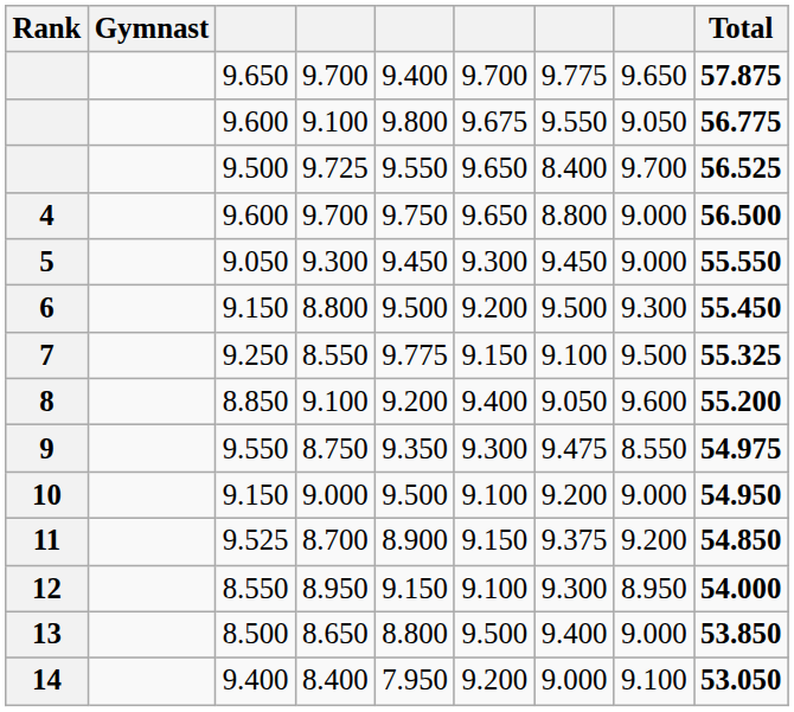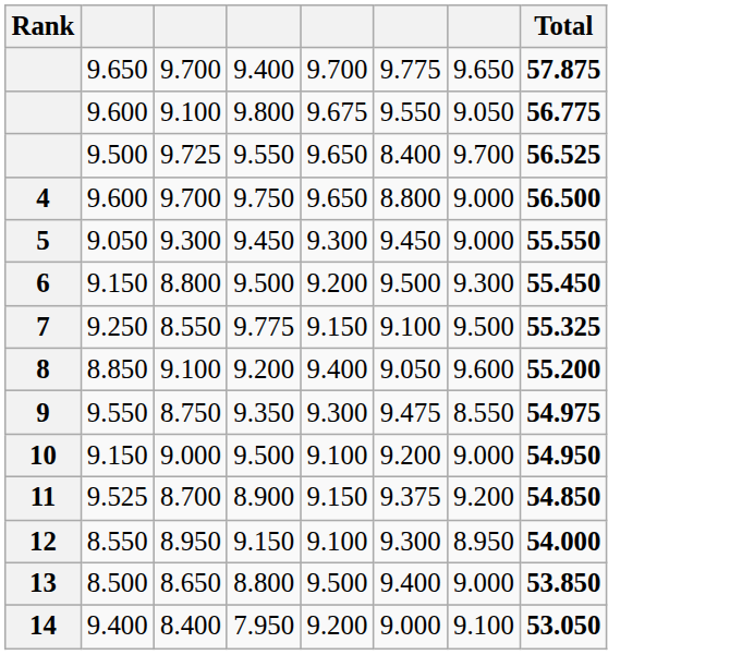 <table class="wikitable sortable">
 <tr>
 <th scope="col">Rank</th>
-<th>Gymnast</th>
 <th scope="col"></th>
 <th scope="col"></th>
 <th scope="col"></th>
 <th scope="col"></th>
 <th scope="col"></th>
 <th scope="col"></th>
 <th scope="col">Total</th>
 </tr>
 <tr>
 <th scope="row"></th>
-<td></td>
 <td>9.650</td>
 <td>9.700</td>
 <td>9.400</td>
 <td>9.700</td>
 <td>9.775</td>
 <td>9.650</td>
 <td><strong>57.875</strong></td>
 </tr>
 <tr>
 <th scope="row"></th>
-<td></td>
 <td>9.600</td>
 <td>9.100</td>
 <td>9.800</td>
 <td>9.675</td>
 <td>9.550</td>
 <td>9.050</td>
 <td><strong>56.775</strong></td>
 </tr>
 <tr>
 <th scope="row"></th>
-<td></td>
 <td>9.500</td>
 <td>9.725</td>
 <td>9.550</td>
 <td>9.650</td>
 <td>8.400</td>
 <td>9.700</td>
 <td><strong>56.525</strong></td>
 </tr>
 <tr>
 <th scope="row">4</th>
-<td></td>
 <td>9.600</td>
 <td>9.700</td>
 <td>9.750</td>
 <td>9.650</td>
 <td>8.800</td>
 <td>9.000</td>
 <td><strong>56.500</strong></td>
 </tr>
 <tr>
 <th scope="row">5</th>
-<td></td>
 <td>9.050</td>
 <td>9.300</td>
 <td>9.450</td>
 <td>9.300</td>
 <td>9.450</td>
 <td>9.000</td>
 <td><strong>55.550</strong></td>
 </tr>
 <tr>
 <th scope="row">6</th>
-<td></td>
 <td>9.150</td>
 <td>8.800</td>
 <td>9.500</td>
 <td>9.200</td>
 <td>9.500</td>
 <td>9.300</td>
 <td><strong>55.450</strong></td>
 </tr>
 <tr>
 <th scope="row">7</th>
-<td></td>
 <td>9.250</td>
 <td>8.550</td>
 <td>9.775</td>
 <td>9.150</td>
 <td>9.100</td>
 <td>9.500</td>
 <td><strong>55.325</strong></td>
 </tr>
 <tr>
 <th scope="row">8</th>
-<td></td>
 <td>8.850</td>
 <td>9.100</td>
 <td>9.200</td>
 <td>9.400</td>
 <td>9.050</td>
 <td>9.600</td>
 <td><strong>55.200</strong></td>
 </tr>
 <tr>
 <th scope="row">9</th>
-<td></td>
 <td>9.550</td>
 <td>8.750</td>
 <td>9.350</td>
 <td>9.300</td>
 <td>9.475</td>
 <td>8.550</td>
 <td><strong>54.975</strong></td>
 </tr>
 <tr>
 <th scope="row">10</th>
-<td></td>
 <td>9.150</td>
 <td>9.000</td>
 <td>9.500</td>
 <td>9.100</td>
 <td>9.200</td>
 <td>9.000</td>
 <td><strong>54.950</strong></td>
 </tr>
 <tr>
 <th scope="row">11</th>
-<td></td>
 <td>9.525</td>
 <td>8.700</td>
 <td>8.900</td>
 <td>9.150</td>
 <td>9.375</td>
 <td>9.200</td>
 <td><strong>54.850</strong></td>
 </tr>
 <tr>
 <th scope="row">12</th>
-<td></td>
 <td>8.550</td>
 <td>8.950</td>
 <td>9.150</td>
 <td>9.100</td>
 <td>9.300</td>
 <td>8.950</td>
 <td><strong>54.000</strong></td>
 </tr>
 <tr>
 <th scope="row">13</th>
-<td></td>
 <td>8.500</td>
 <td>8.650</td>
 <td>8.800</td>
 <td>9.500</td>
 <td>9.400</td>
 <td>9.000</td>
 <td><strong>53.850</strong></td>
 </tr>
 <tr>
 <th scope="row">14</th>
-<td></td>
 <td>9.400</td>
 <td>8.400</td>
 <td>7.950</td>
 <td>9.200</td>
 <td>9.000</td>
 <td>9.100</td>
 <td><strong>53.050</strong></td>
 </tr>
 </table>
